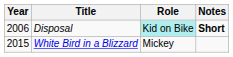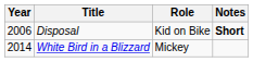 <table class="wikitable sortable">
 <tr>
 <th>Year</th>
 <th>Title</th>
 <th>Role</th>
 <th>Notes</th>
 </tr>
 <tr>
 <td>2006</td>
 <td><em>Disposal</em></td>
-<td style="background: paleturquoise;">Kid on Bike</td>
+<td>Kid on Bike</td>
 <td><strong>Short</strong></td>
 </tr>
 <tr>
-<td>2015</td>
+<td>2014</td>
 <td><em><a href='#'>White Bird in a Blizzard</a></em></td>
 <td>Mickey</td>
 <td></td>
 </tr>
 </table>
